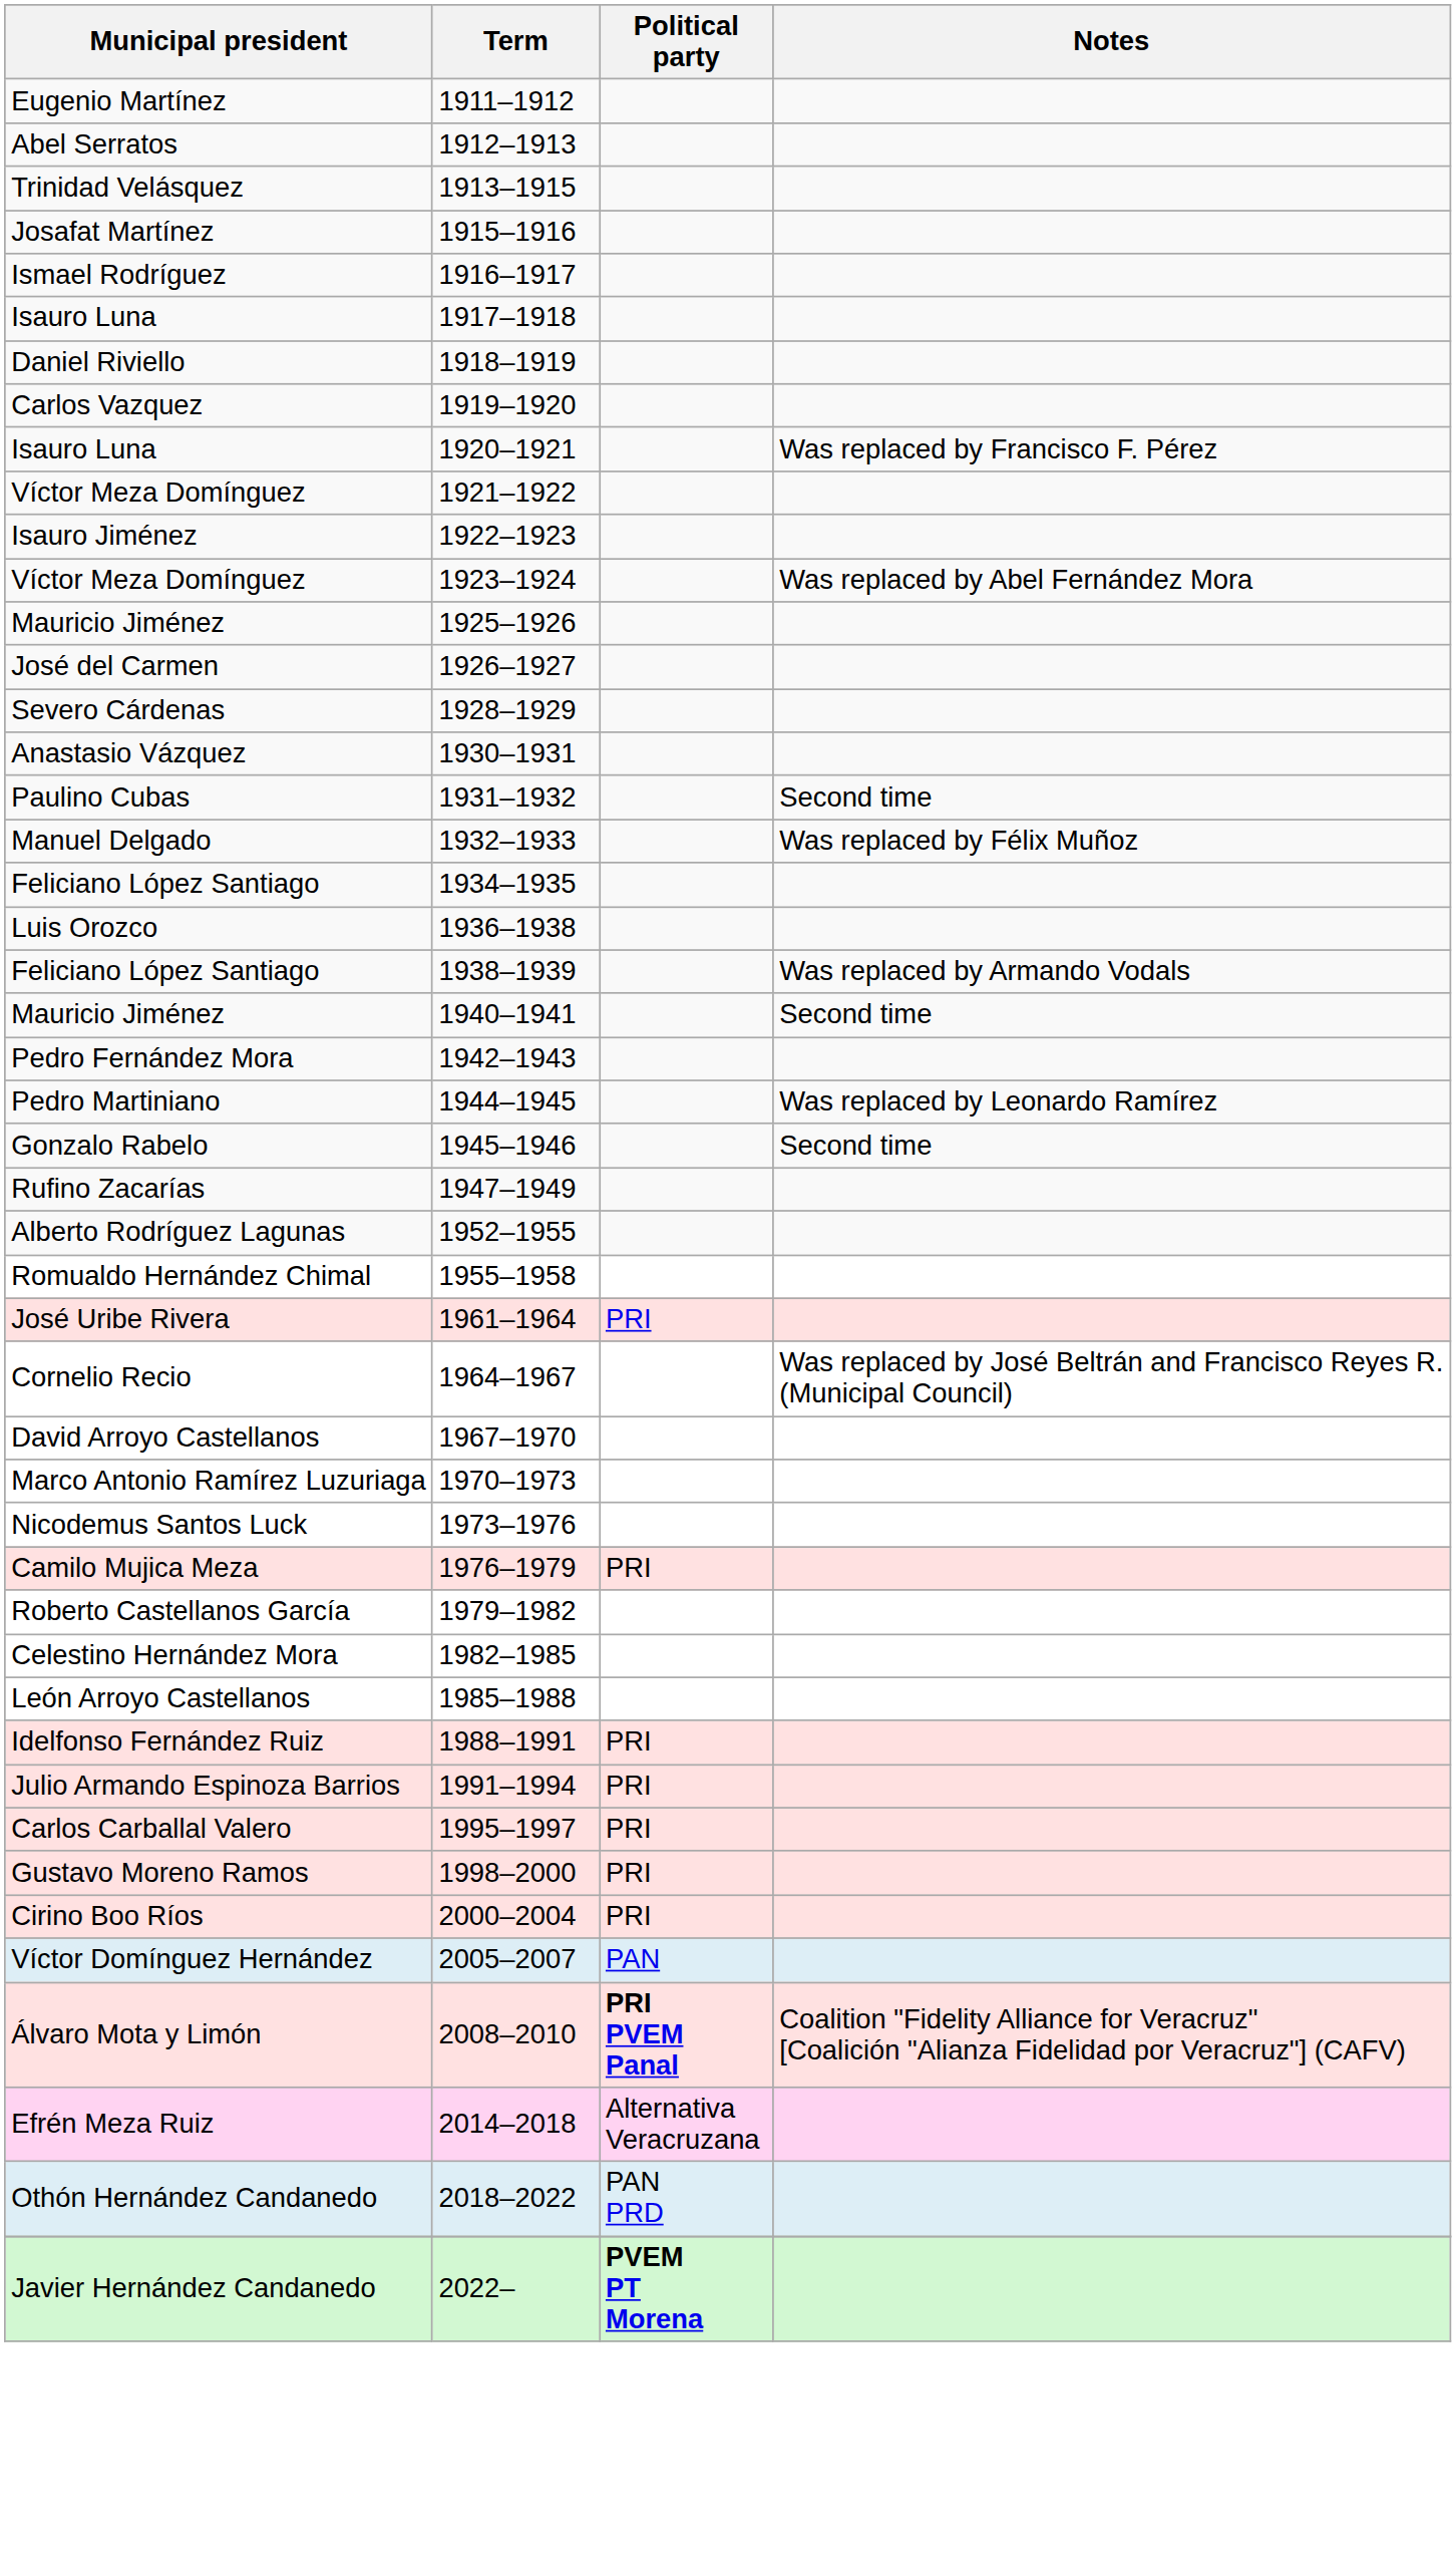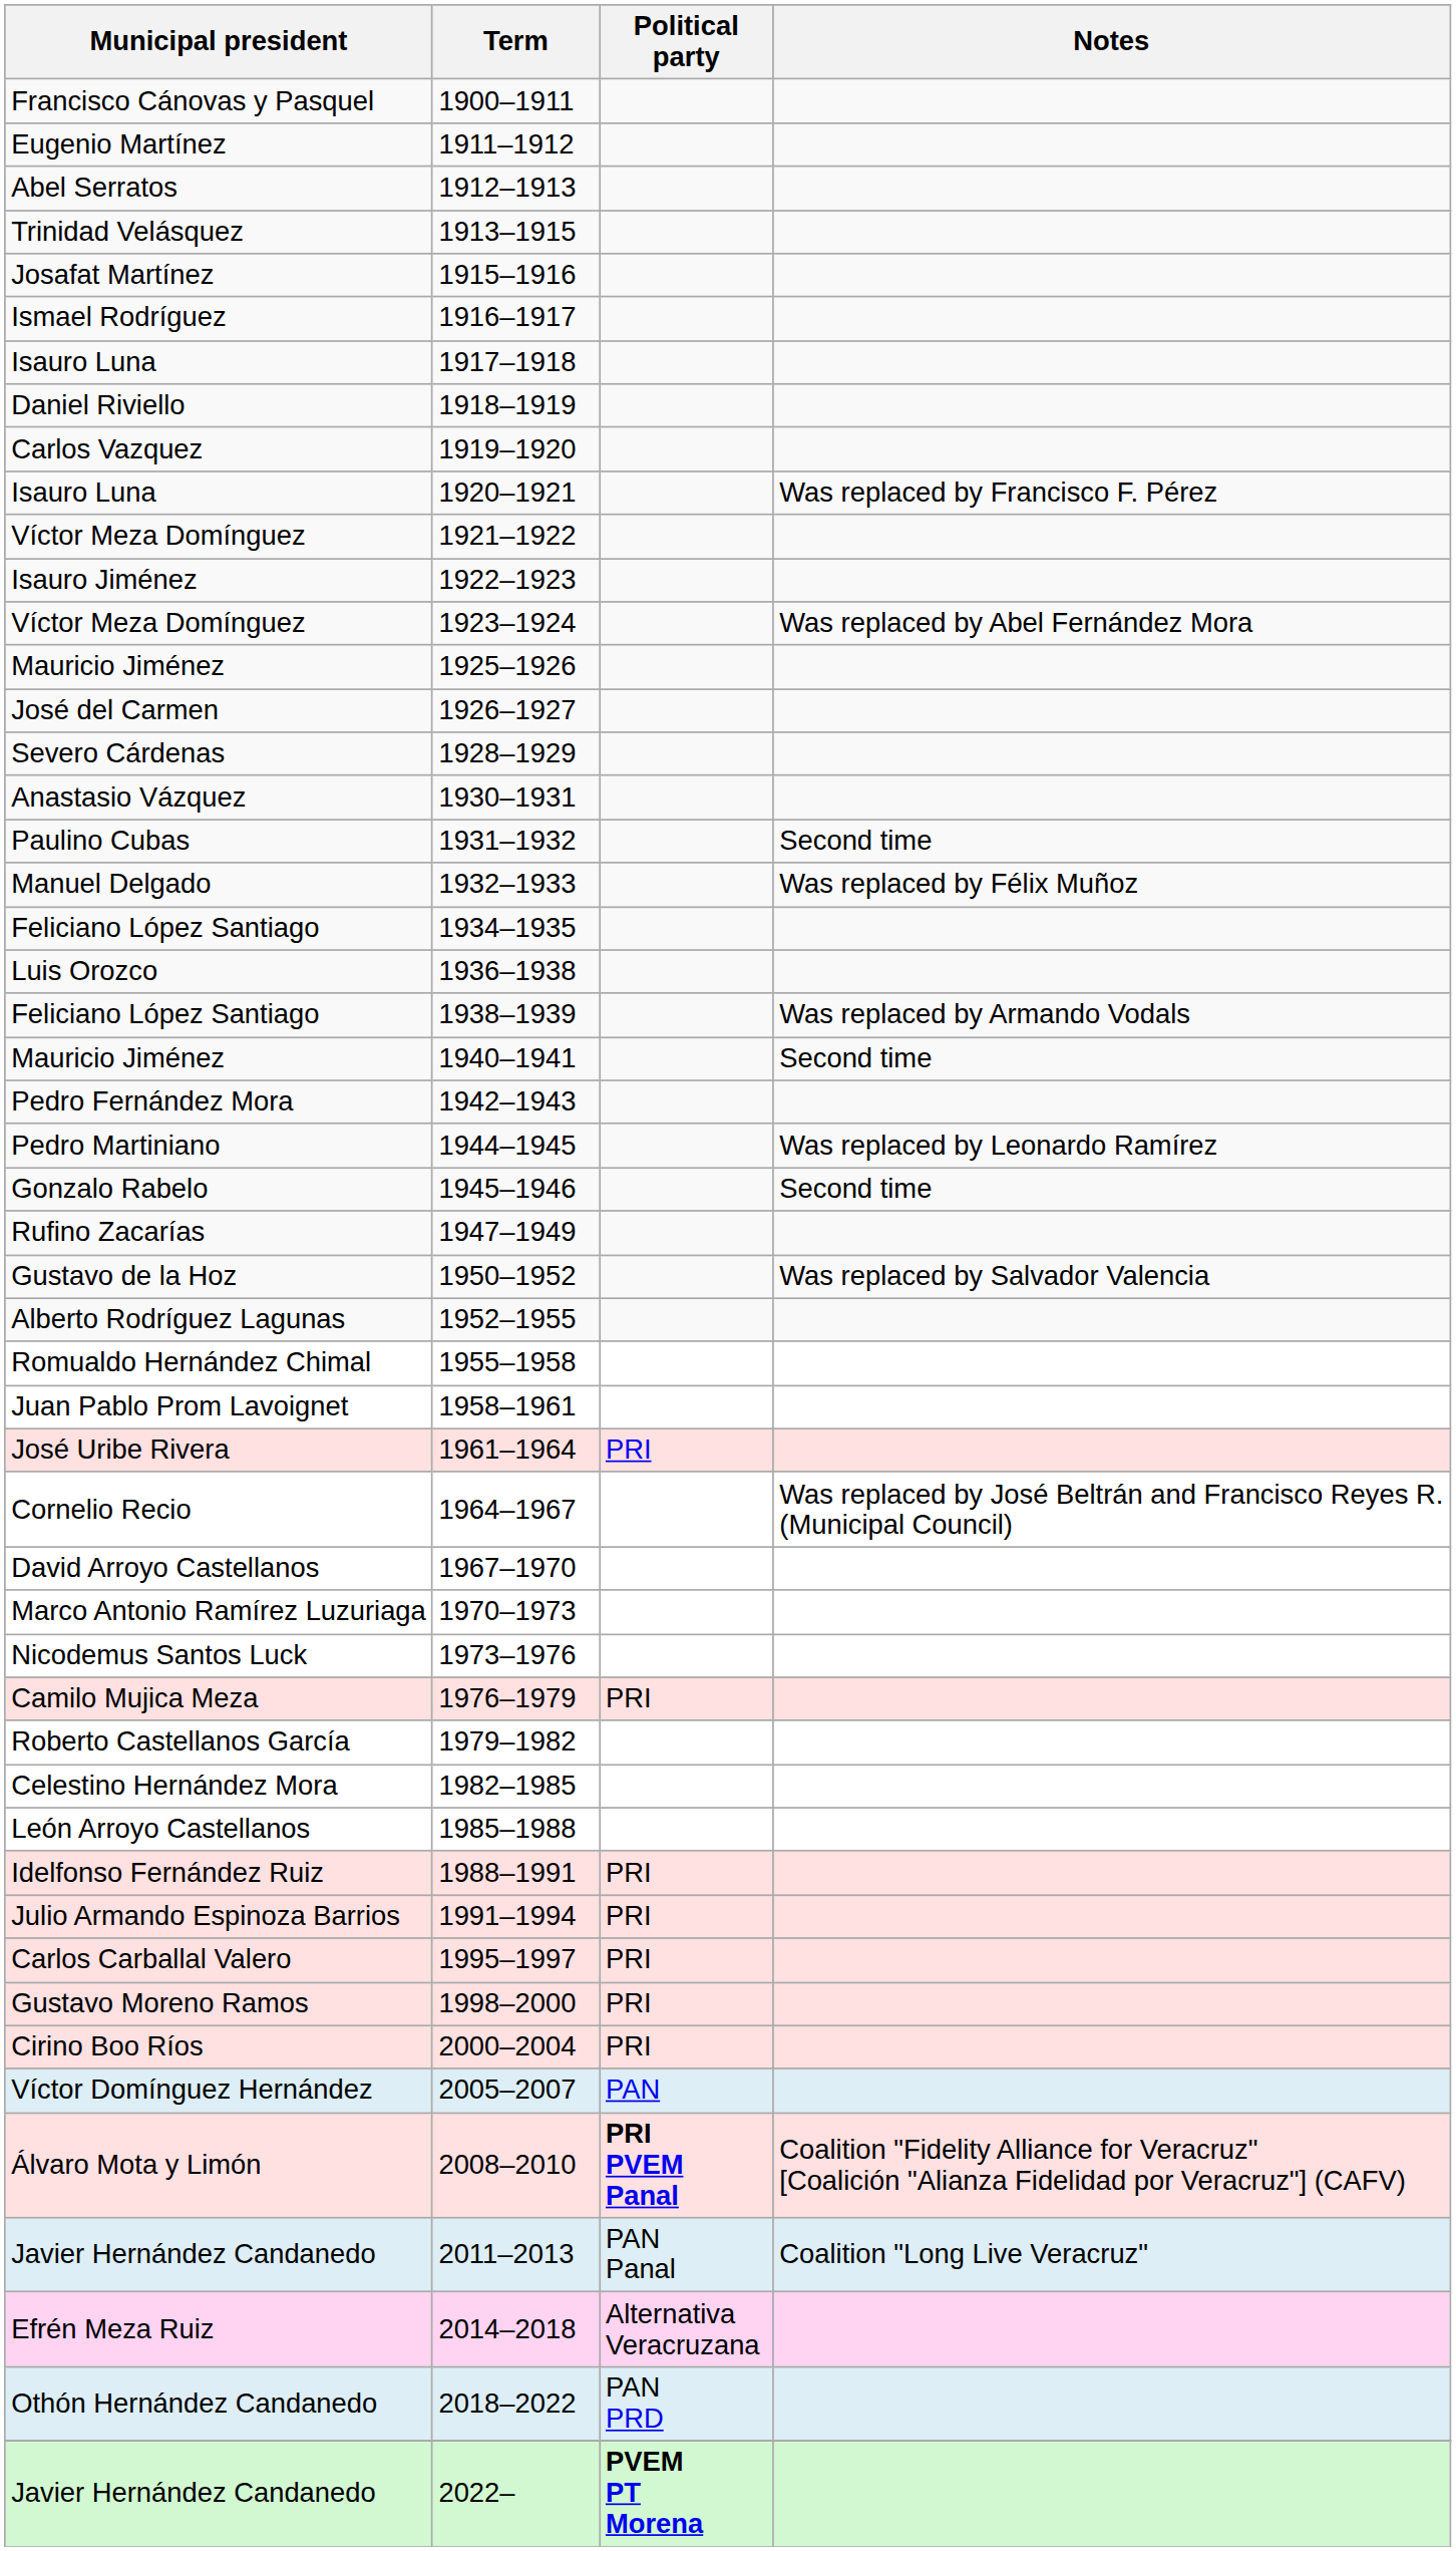 <table class="wikitable">
 <tr>
 <th>Municipal president</th>
 <th width=90px>Term</th>
 <th width=94px>Political party</th>
 <th>Notes</th>
+</tr>
+<tr>
+<td>Francisco Cánovas y Pasquel</td>
+<td>1900–1911</td>
+<td></td>
+<td></td>
 </tr>
 <tr>
 <td>Eugenio Martínez</td>
 <td>1911–1912</td>
 <td></td>
 <td></td>
 </tr>
 <tr>
 <td>Abel Serratos</td>
 <td>1912–1913</td>
 <td></td>
 <td></td>
 </tr>
 <tr>
 <td>Trinidad Velásquez</td>
 <td>1913–1915</td>
 <td></td>
 <td></td>
 </tr>
 <tr>
 <td>Josafat Martínez</td>
 <td>1915–1916</td>
 <td></td>
 <td></td>
 </tr>
 <tr>
 <td>Ismael Rodríguez</td>
 <td>1916–1917</td>
 <td></td>
 <td></td>
 </tr>
 <tr>
 <td>Isauro Luna</td>
 <td>1917–1918</td>
 <td></td>
 <td></td>
 </tr>
 <tr>
 <td>Daniel Riviello</td>
 <td>1918–1919</td>
 <td></td>
 <td></td>
 </tr>
 <tr>
 <td>Carlos Vazquez</td>
 <td>1919–1920</td>
 <td></td>
 <td></td>
 </tr>
 <tr>
 <td>Isauro Luna</td>
 <td>1920–1921</td>
 <td></td>
 <td>Was replaced by Francisco F. Pérez</td>
 </tr>
 <tr>
 <td>Víctor Meza Domínguez</td>
 <td>1921–1922</td>
 <td></td>
 <td></td>
 </tr>
 <tr>
 <td>Isauro Jiménez</td>
 <td>1922–1923</td>
 <td></td>
 <td></td>
 </tr>
 <tr>
 <td>Víctor Meza Domínguez</td>
 <td>1923–1924</td>
 <td></td>
 <td>Was replaced by Abel Fernández Mora</td>
 </tr>
 <tr>
 <td>Mauricio Jiménez</td>
 <td>1925–1926</td>
 <td></td>
 <td></td>
 </tr>
 <tr>
 <td>José del Carmen</td>
 <td>1926–1927</td>
 <td></td>
 <td></td>
 </tr>
 <tr>
 <td>Severo Cárdenas</td>
 <td>1928–1929</td>
 <td></td>
 <td></td>
 </tr>
 <tr>
 <td>Anastasio Vázquez</td>
 <td>1930–1931</td>
 <td></td>
 <td></td>
 </tr>
 <tr>
 <td>Paulino Cubas</td>
 <td>1931–1932</td>
 <td></td>
 <td>Second time</td>
 </tr>
 <tr>
 <td>Manuel Delgado</td>
 <td>1932–1933</td>
 <td></td>
 <td>Was replaced by Félix Muñoz</td>
 </tr>
 <tr>
 <td>Feliciano López Santiago</td>
 <td>1934–1935</td>
 <td></td>
 <td></td>
 </tr>
 <tr>
 <td>Luis Orozco</td>
 <td>1936–1938</td>
 <td></td>
 <td></td>
 </tr>
 <tr>
 <td>Feliciano López Santiago</td>
 <td>1938–1939</td>
 <td></td>
 <td>Was replaced by Armando Vodals</td>
 </tr>
 <tr>
 <td>Mauricio Jiménez</td>
 <td>1940–1941</td>
 <td></td>
 <td>Second time</td>
 </tr>
 <tr>
 <td>Pedro Fernández Mora</td>
 <td>1942–1943</td>
 <td></td>
 <td></td>
 </tr>
 <tr>
 <td>Pedro Martiniano</td>
 <td>1944–1945</td>
 <td></td>
 <td>Was replaced by Leonardo Ramírez</td>
 </tr>
 <tr>
 <td>Gonzalo Rabelo</td>
 <td>1945–1946</td>
 <td></td>
 <td>Second time</td>
 </tr>
 <tr>
 <td>Rufino Zacarías</td>
 <td>1947–1949</td>
 <td></td>
 <td></td>
 </tr>
 <tr>
+<td>Gustavo de la Hoz</td>
+<td>1950–1952</td>
+<td></td>
+<td>Was replaced by Salvador Valencia</td>
+</tr>
+<tr>
 <td>Alberto Rodríguez Lagunas</td>
 <td>1952–1955</td>
 <td></td>
 <td></td>
 </tr>
 <tr style="background:#ffffff">
 <td>Romualdo Hernández Chimal</td>
 <td>1955–1958</td>
+<td></td>
+<td></td>
+</tr>
+<tr style="background:#ffffff">
+<td>Juan Pablo Prom Lavoignet</td>
+<td>1958–1961</td>
 <td></td>
 <td></td>
 </tr>
 <tr style="background:#ffe1e1">
 <td>José Uribe Rivera</td>
 <td>1961–1964</td>
 <td><a href='#'>PRI</a> </td>
 <td></td>
 </tr>
 <tr style="background:#ffffff">
 <td>Cornelio Recio</td>
 <td>1964–1967</td>
 <td></td>
 <td>Was replaced by José Beltrán and Francisco Reyes R.<br> (Municipal Council)</td>
 </tr>
 <tr style="background:#ffffff">
 <td>David Arroyo Castellanos</td>
 <td>1967–1970</td>
 <td></td>
 <td></td>
 </tr>
 <tr style="background:#ffffff">
 <td>Marco Antonio Ramírez Luzuriaga</td>
 <td>1970–1973</td>
 <td></td>
 <td></td>
 </tr>
 <tr style="background:#ffffff">
 <td>Nicodemus Santos Luck</td>
 <td>1973–1976</td>
 <td></td>
 <td></td>
 </tr>
 <tr style="background:#ffe1e1">
 <td>Camilo Mujica Meza</td>
 <td>1976–1979</td>
 <td>PRI </td>
 <td></td>
 </tr>
 <tr style="background:#ffffff">
 <td>Roberto Castellanos García</td>
 <td>1979–1982</td>
 <td></td>
 <td></td>
 </tr>
 <tr style="background:#ffffff">
 <td>Celestino Hernández Mora</td>
 <td>1982–1985</td>
 <td></td>
 <td></td>
 </tr>
 <tr style="background:#ffffff">
 <td>León Arroyo Castellanos</td>
 <td>1985–1988</td>
 <td></td>
 <td></td>
 </tr>
 <tr style="background:#ffe1e1">
 <td>Idelfonso Fernández Ruiz</td>
 <td>1988–1991</td>
 <td>PRI </td>
 <td></td>
 </tr>
 <tr style="background:#ffe1e1">
 <td>Julio Armando Espinoza Barrios</td>
 <td>1991–1994</td>
 <td>PRI </td>
 <td></td>
 </tr>
 <tr style="background:#ffe1e1">
 <td>Carlos Carballal Valero</td>
 <td>1995–1997</td>
 <td>PRI </td>
 <td></td>
 </tr>
 <tr style="background:#ffe1e1">
 <td>Gustavo Moreno Ramos</td>
 <td>1998–2000</td>
 <td>PRI </td>
 <td></td>
 </tr>
 <tr style="background:#ffe1e1">
 <td>Cirino Boo Ríos</td>
 <td>2000–2004</td>
 <td>PRI </td>
 <td></td>
 </tr>
 <tr style="background:#ddeef6">
 <td>Víctor Domínguez Hernández</td>
 <td>2005–2007</td>
 <td><a href='#'>PAN</a> </td>
 <td></td>
 </tr>
 <tr style="background:#ffe1e1">
 <td>Álvaro Mota y Limón</td>
 <td>2008–2010</td>
 <td><strong>PRI <br> <a href='#'>PVEM</a> <br> <a href='#'>Panal</a> </strong></td>
 <td>Coalition "Fidelity Alliance for Veracruz"<br> [Coalición "Alianza Fidelidad por Veracruz"] (CAFV)</td>
 </tr>
+<tr style="background:#ddeef6">
+<td>Javier Hernández Candanedo</td>
+<td>2011–2013</td>
+<td>PAN <br> Panal </td>
+<td>Coalition "Long Live Veracruz"</td>
+</tr>
 <tr style="background:#ffd3f2">
 <td>Efrén Meza Ruiz</td>
 <td>2014–2018</td>
 <td>Alternativa Veracruzana</td>
 <td></td>
 </tr>
 <tr style="background:#ddeef6">
 <td>Othón Hernández Candanedo</td>
 <td>2018–2022</td>
 <td>PAN <br> <a href='#'>PRD</a> </td>
 <td></td>
 </tr>
 <tr>
 </tr>
 <tr style="background:#d2f8d2">
 <td>Javier Hernández Candanedo</td>
 <td>2022–</td>
 <td><strong>PVEM <br> <a href='#'>PT</a> <br> <a href='#'>Morena</a> </strong></td>
 <td></td>
 </tr>
 </table>
